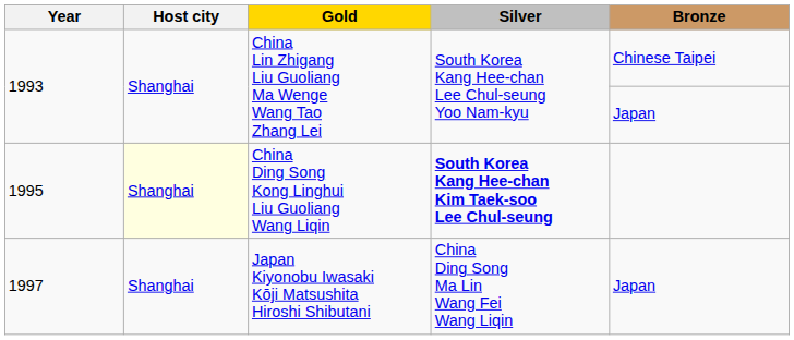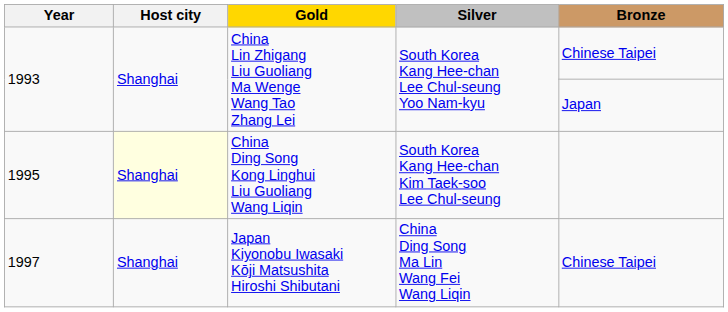 <table class="wikitable" style="text-align:left; width:800px;">
 <tr>
 <th width="130">Year</th>
 <th width="130">Host city</th>
 <th width="200" style="background-color: gold">Gold</th>
 <th width="200" style="background-color: silver">Silver</th>
 <th width="200" style="background-color: #cc9966">Bronze</th>
 </tr>
 <tr>
 <td rowspan=2>1993</td>
 <td rowspan=2><a href='#'>Shanghai</a></td>
 <td rowspan=2> <a href='#'>China</a><br><a href='#'>Lin Zhigang</a><br><a href='#'>Liu Guoliang</a><br><a href='#'>Ma Wenge</a><br><a href='#'>Wang Tao</a><br><a href='#'>Zhang Lei</a></td>
 <td rowspan=2> <a href='#'>South Korea</a><br><a href='#'>Kang Hee-chan</a><br><a href='#'>Lee Chul-seung</a><br><a href='#'>Yoo Nam-kyu</a></td>
 <td> <a href='#'>Chinese Taipei</a></td>
 </tr>
 <tr>
 <td> <a href='#'>Japan</a></td>
 </tr>
 <tr>
 <td>1995</td>
 <td style="background: lightyellow;"><a href='#'>Shanghai</a></td>
 <td> <a href='#'>China</a><br><a href='#'>Ding Song</a><br><a href='#'>Kong Linghui</a><br><a href='#'>Liu Guoliang</a><br><a href='#'>Wang Liqin</a></td>
-<td><strong> <a href='#'>South Korea</a><br><a href='#'>Kang Hee-chan</a><br><a href='#'>Kim Taek-soo</a><br><a href='#'>Lee Chul-seung</a></strong></td>
+<td> <a href='#'>South Korea</a><br><a href='#'>Kang Hee-chan</a><br><a href='#'>Kim Taek-soo</a><br><a href='#'>Lee Chul-seung</a></td>
 <td></td>
 </tr>
 <tr>
 <td>1997</td>
 <td><a href='#'>Shanghai</a></td>
 <td> <a href='#'>Japan</a><br><a href='#'>Kiyonobu Iwasaki</a><br><a href='#'>Kōji Matsushita</a><br><a href='#'>Hiroshi Shibutani</a></td>
 <td> <a href='#'>China</a><br><a href='#'>Ding Song</a><br><a href='#'>Ma Lin</a><br><a href='#'>Wang Fei</a><br><a href='#'>Wang Liqin</a></td>
-<td> <a href='#'>Japan</a></td>
+<td> <a href='#'>Chinese Taipei</a></td>
 </tr>
 </table>
